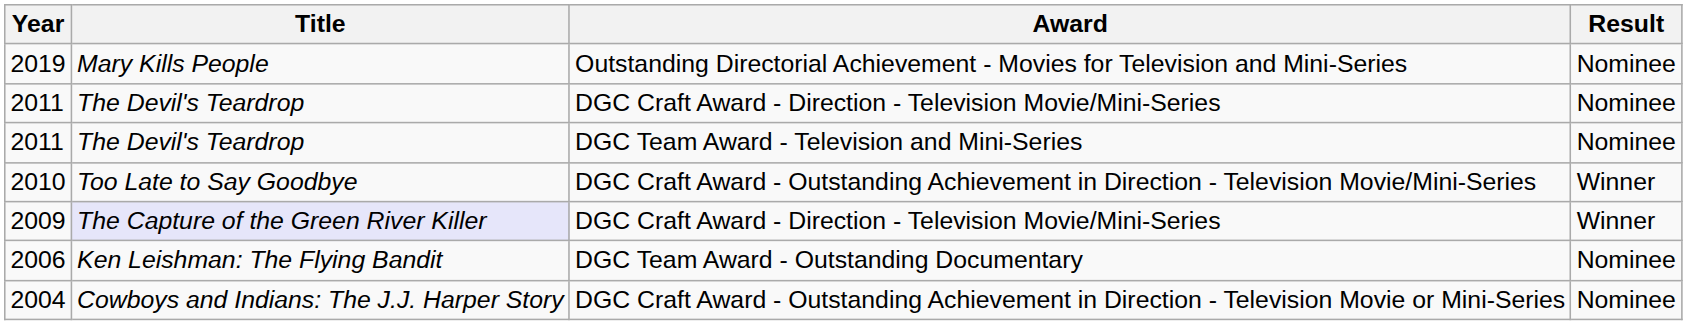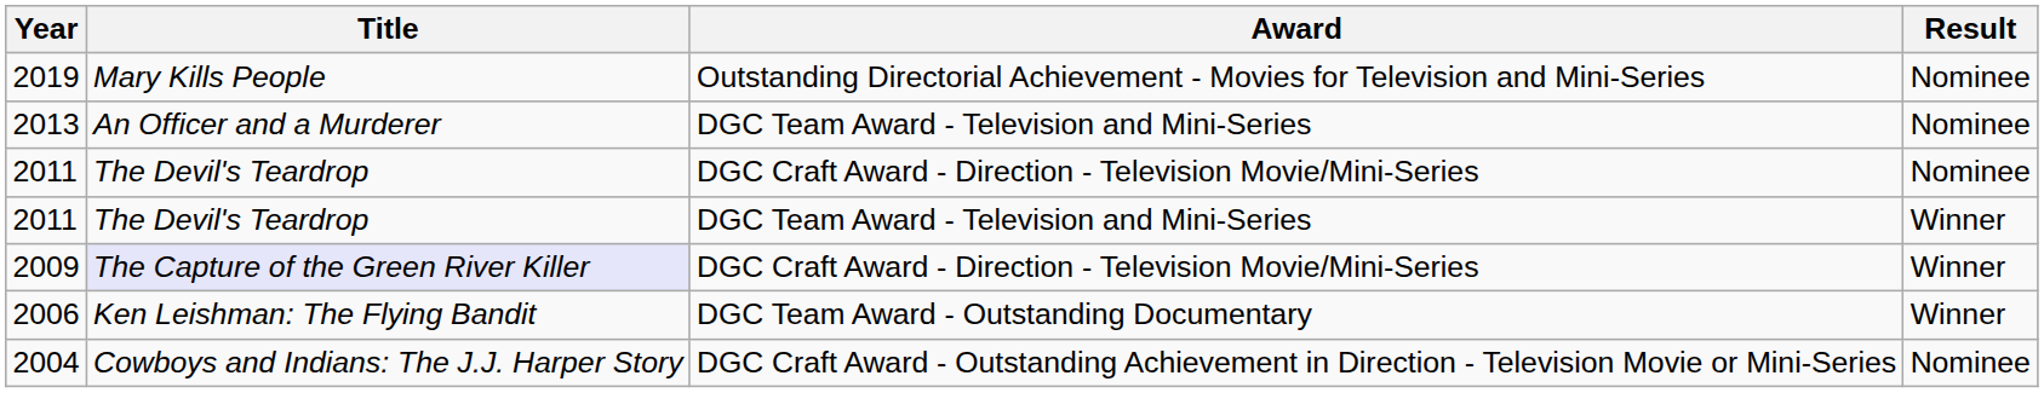 <table class="wikitable">
 <tr>
 <th>Year</th>
 <th>Title</th>
 <th>Award</th>
 <th>Result</th>
 </tr>
 <tr>
 <td>2019</td>
 <td><em>Mary Kills People</em></td>
 <td>Outstanding Directorial Achievement - Movies for Television and Mini-Series</td>
 <td>Nominee</td>
 </tr>
 <tr>
+<td>2013</td>
+<td><em>An Officer and a Murderer</em></td>
+<td>DGC Team Award - Television and Mini-Series</td>
+<td>Nominee</td>
+</tr>
+<tr>
 <td>2011</td>
 <td><em>The Devil's Teardrop</em></td>
 <td>DGC Craft Award - Direction - Television Movie/Mini-Series</td>
 <td>Nominee</td>
 </tr>
 <tr>
 <td>2011</td>
 <td><em>The Devil's Teardrop</em></td>
 <td>DGC Team Award - Television and Mini-Series</td>
-<td>Nominee</td>
-</tr>
-<tr>
-<td>2010</td>
-<td><em>Too Late to Say Goodbye</em></td>
-<td>DGC Craft Award - Outstanding Achievement in Direction - Television Movie/Mini-Series</td>
 <td>Winner</td>
 </tr>
 <tr>
 <td>2009</td>
 <td style="background: lavender;"><em>The Capture of the Green River Killer</em></td>
 <td>DGC Craft Award - Direction - Television Movie/Mini-Series</td>
 <td>Winner</td>
 </tr>
 <tr>
 <td>2006</td>
 <td><em>Ken Leishman: The Flying Bandit</em></td>
 <td>DGC Team Award - Outstanding Documentary</td>
-<td>Nominee</td>
+<td>Winner</td>
 </tr>
 <tr>
 <td>2004</td>
 <td><em>Cowboys and Indians: The J.J. Harper Story</em></td>
 <td>DGC Craft Award - Outstanding Achievement in Direction - Television Movie or Mini-Series</td>
 <td>Nominee</td>
 </tr>
 </table>
